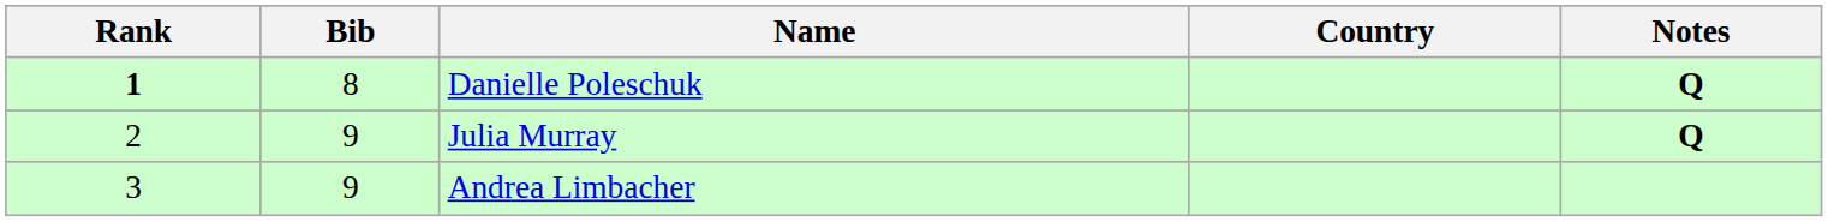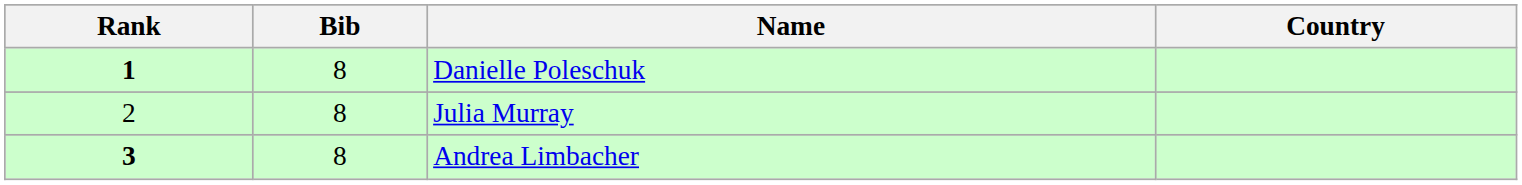 <table class="wikitable" style="text-align:center;" width=70%>
 <tr>
 <th>Rank</th>
 <th>Bib</th>
 <th>Name</th>
 <th>Country</th>
-<th>Notes</th>
 </tr>
 <tr bgcolor="#ccffcc">
 <td><strong>1</strong></td>
 <td>8</td>
 <td align=left><a href='#'>Danielle Poleschuk</a></td>
 <td align=left></td>
-<td><strong>Q</strong></td>
 </tr>
 <tr bgcolor="#ccffcc">
 <td>2</td>
-<td>9</td>
+<td>8</td>
 <td align=left><a href='#'>Julia Murray</a></td>
 <td align=left></td>
-<td><strong>Q</strong></td>
 </tr>
 <tr bgcolor="#ccffcc">
-<td>3</td>
-<td>9</td>
+<td><strong>3</strong></td>
+<td>8</td>
 <td align=left><a href='#'>Andrea Limbacher</a></td>
 <td align=left></td>
-<td></td>
 </tr>
 </table>
